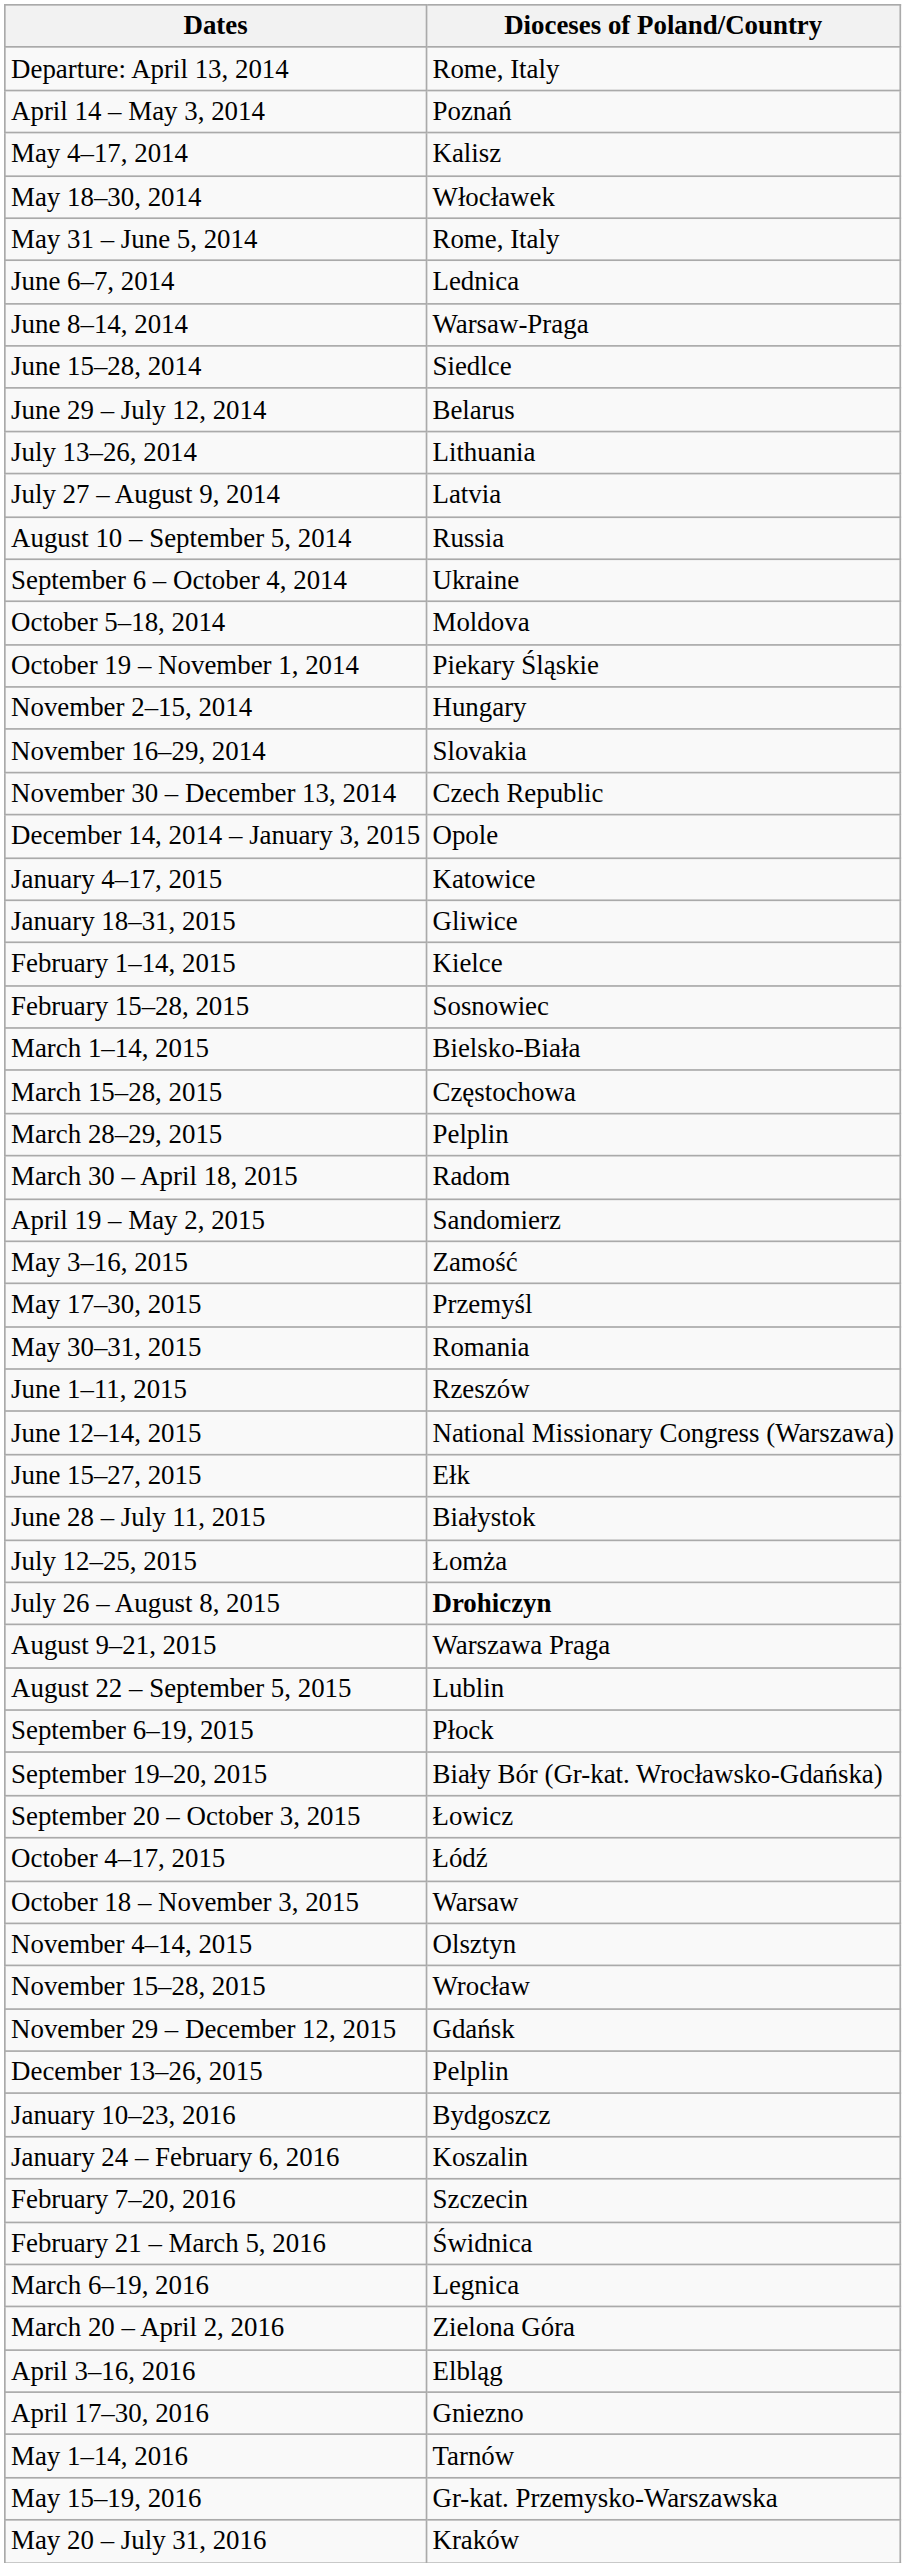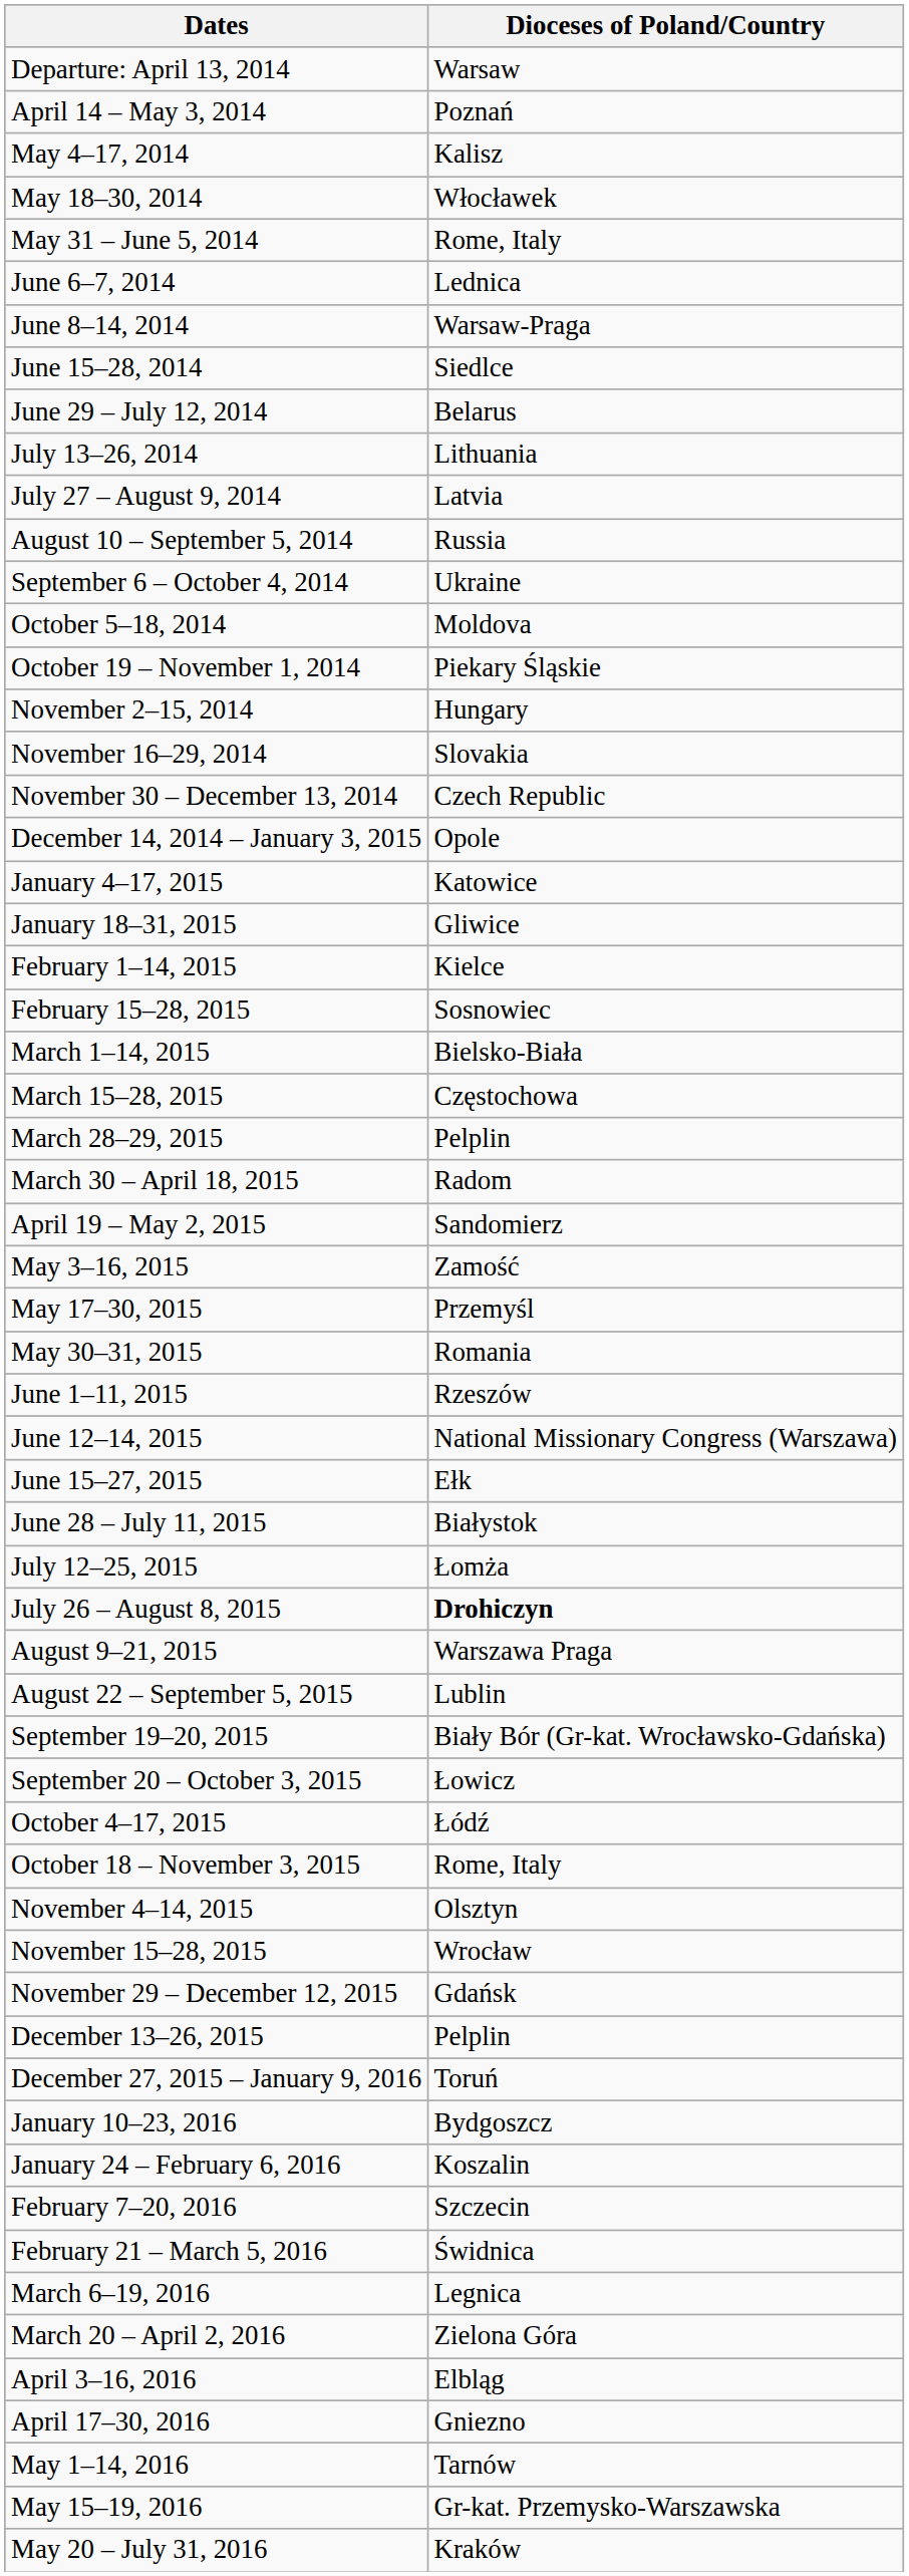 <table class="wikitable">
 <tr>
 <th>Dates</th>
 <th>Dioceses of Poland/Country</th>
 </tr>
 <tr>
 <td>Departure: April 13, 2014</td>
-<td>Rome, Italy</td>
+<td>Warsaw</td>
 </tr>
 <tr>
 <td>April 14 – May 3, 2014</td>
 <td>Poznań</td>
 </tr>
 <tr>
 <td>May 4–17, 2014</td>
 <td>Kalisz</td>
 </tr>
 <tr>
 <td>May 18–30, 2014</td>
 <td>Włocławek</td>
 </tr>
 <tr>
 <td>May 31 – June 5, 2014</td>
 <td>Rome, Italy</td>
 </tr>
 <tr>
 <td>June 6–7, 2014</td>
 <td>Lednica</td>
 </tr>
 <tr>
 <td>June 8–14, 2014</td>
 <td>Warsaw-Praga</td>
 </tr>
 <tr>
 <td>June 15–28, 2014</td>
 <td>Siedlce</td>
 </tr>
 <tr>
 <td>June 29 – July 12, 2014</td>
 <td>Belarus</td>
 </tr>
 <tr>
 <td>July 13–26, 2014</td>
 <td>Lithuania</td>
 </tr>
 <tr>
 <td>July 27 – August 9, 2014</td>
 <td>Latvia</td>
 </tr>
 <tr>
 <td>August 10 – September 5, 2014</td>
 <td>Russia</td>
 </tr>
 <tr>
 <td>September 6 – October 4, 2014</td>
 <td>Ukraine</td>
 </tr>
 <tr>
 <td>October 5–18, 2014</td>
 <td>Moldova</td>
 </tr>
 <tr>
 <td>October 19 – November 1, 2014</td>
 <td>Piekary Śląskie</td>
 </tr>
 <tr>
 <td>November 2–15, 2014</td>
 <td>Hungary</td>
 </tr>
 <tr>
 <td>November 16–29, 2014</td>
 <td>Slovakia</td>
 </tr>
 <tr>
 <td>November 30 – December 13, 2014</td>
 <td>Czech Republic</td>
 </tr>
 <tr>
 <td>December 14, 2014 – January 3, 2015</td>
 <td>Opole</td>
 </tr>
 <tr>
 <td>January 4–17, 2015</td>
 <td>Katowice</td>
 </tr>
 <tr>
 <td>January 18–31, 2015</td>
 <td>Gliwice</td>
 </tr>
 <tr>
 <td>February 1–14, 2015</td>
 <td>Kielce</td>
 </tr>
 <tr>
 <td>February 15–28, 2015</td>
 <td>Sosnowiec</td>
 </tr>
 <tr>
 <td>March 1–14, 2015</td>
 <td>Bielsko-Biała</td>
 </tr>
 <tr>
 <td>March 15–28, 2015</td>
 <td>Częstochowa</td>
 </tr>
 <tr>
 <td>March 28–29, 2015</td>
 <td>Pelplin</td>
 </tr>
 <tr>
 <td>March 30 – April 18, 2015</td>
 <td>Radom</td>
 </tr>
 <tr>
 <td>April 19 – May 2, 2015</td>
 <td>Sandomierz</td>
 </tr>
 <tr>
 <td>May 3–16, 2015</td>
 <td>Zamość</td>
 </tr>
 <tr>
 <td>May 17–30, 2015</td>
 <td>Przemyśl</td>
 </tr>
 <tr>
 <td>May 30–31, 2015</td>
 <td>Romania</td>
 </tr>
 <tr>
 <td>June 1–11, 2015</td>
 <td>Rzeszów</td>
 </tr>
 <tr>
 <td>June 12–14, 2015</td>
 <td>National Missionary Congress (Warszawa)</td>
 </tr>
 <tr>
 <td>June 15–27, 2015</td>
 <td>Ełk</td>
 </tr>
 <tr>
 <td>June 28 – July 11, 2015</td>
 <td>Białystok</td>
 </tr>
 <tr>
 <td>July 12–25, 2015</td>
 <td>Łomża</td>
 </tr>
 <tr>
 <td>July 26 – August 8, 2015</td>
 <td><strong>Drohiczyn</strong></td>
 </tr>
 <tr>
 <td>August 9–21, 2015</td>
 <td>Warszawa Praga</td>
 </tr>
 <tr>
 <td>August 22 – September 5, 2015</td>
 <td>Lublin</td>
 </tr>
 <tr>
-<td>September 6–19, 2015</td>
-<td>Płock</td>
-</tr>
-<tr>
 <td>September 19–20, 2015</td>
 <td>Biały Bór (Gr-kat. Wrocławsko-Gdańska)</td>
 </tr>
 <tr>
 <td>September 20 – October 3, 2015</td>
 <td>Łowicz</td>
 </tr>
 <tr>
 <td>October 4–17, 2015</td>
 <td>Łódź</td>
 </tr>
 <tr>
 <td>October 18 – November 3, 2015</td>
-<td>Warsaw</td>
+<td>Rome, Italy</td>
 </tr>
 <tr>
 <td>November 4–14, 2015</td>
 <td>Olsztyn</td>
 </tr>
 <tr>
 <td>November 15–28, 2015</td>
 <td>Wrocław</td>
 </tr>
 <tr>
 <td>November 29 – December 12, 2015</td>
 <td>Gdańsk</td>
 </tr>
 <tr>
 <td>December 13–26, 2015</td>
 <td>Pelplin</td>
+</tr>
+<tr>
+<td>December 27, 2015 – January 9, 2016</td>
+<td>Toruń</td>
 </tr>
 <tr>
 <td>January 10–23, 2016</td>
 <td>Bydgoszcz</td>
 </tr>
 <tr>
 <td>January 24 – February 6, 2016</td>
 <td>Koszalin</td>
 </tr>
 <tr>
 <td>February 7–20, 2016</td>
 <td>Szczecin</td>
 </tr>
 <tr>
 <td>February 21 – March 5, 2016</td>
 <td>Świdnica</td>
 </tr>
 <tr>
 <td>March 6–19, 2016</td>
 <td>Legnica</td>
 </tr>
 <tr>
 <td>March 20 – April 2, 2016</td>
 <td>Zielona Góra</td>
 </tr>
 <tr>
 <td>April 3–16, 2016</td>
 <td>Elbląg</td>
 </tr>
 <tr>
 <td>April 17–30, 2016</td>
 <td>Gniezno</td>
 </tr>
 <tr>
 <td>May 1–14, 2016</td>
 <td>Tarnów</td>
 </tr>
 <tr>
 <td>May 15–19, 2016</td>
 <td>Gr-kat. Przemysko-Warszawska</td>
 </tr>
 <tr>
 <td>May 20 – July 31, 2016</td>
 <td>Kraków</td>
 </tr>
 <tr>
 </tr>
 </table>
